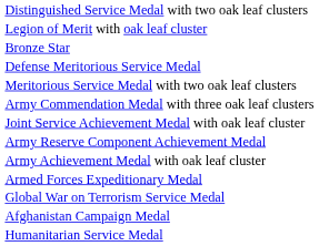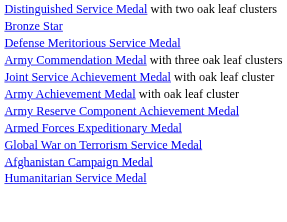 <table>
 <tr>
 <td></td>
 <td><a href='#'>Distinguished Service Medal</a> with two oak leaf clusters</td>
-</tr>
-<tr>
-<td></td>
-<td><a href='#'>Legion of Merit</a> with <a href='#'>oak leaf cluster</a></td>
 </tr>
 <tr>
 <td></td>
 <td><a href='#'>Bronze Star</a></td>
 </tr>
 <tr>
 <td></td>
 <td><a href='#'>Defense Meritorious Service Medal</a></td>
 </tr>
 <tr>
 <td></td>
-<td><a href='#'>Meritorious Service Medal</a> with two oak leaf clusters</td>
-</tr>
-<tr>
-<td></td>
 <td><a href='#'>Army Commendation Medal</a> with three oak leaf clusters</td>
 </tr>
 <tr>
 <td></td>
 <td><a href='#'>Joint Service Achievement Medal</a> with oak leaf cluster</td>
 </tr>
 <tr>
 <td></td>
-<td><a href='#'>Army Reserve Component Achievement Medal</a></td>
+<td><a href='#'>Army Achievement Medal</a> with oak leaf cluster</td>
 </tr>
 <tr>
 <td></td>
-<td><a href='#'>Army Achievement Medal</a> with oak leaf cluster</td>
+<td><a href='#'>Army Reserve Component Achievement Medal</a></td>
 </tr>
 <tr>
 <td></td>
 <td><a href='#'>Armed Forces Expeditionary Medal</a></td>
 </tr>
 <tr>
 <td></td>
 <td><a href='#'>Global War on Terrorism Service Medal</a></td>
 </tr>
 <tr>
 <td></td>
 <td><a href='#'>Afghanistan Campaign Medal</a></td>
 </tr>
 <tr>
 <td></td>
 <td><a href='#'>Humanitarian Service Medal</a></td>
 </tr>
 </table>
